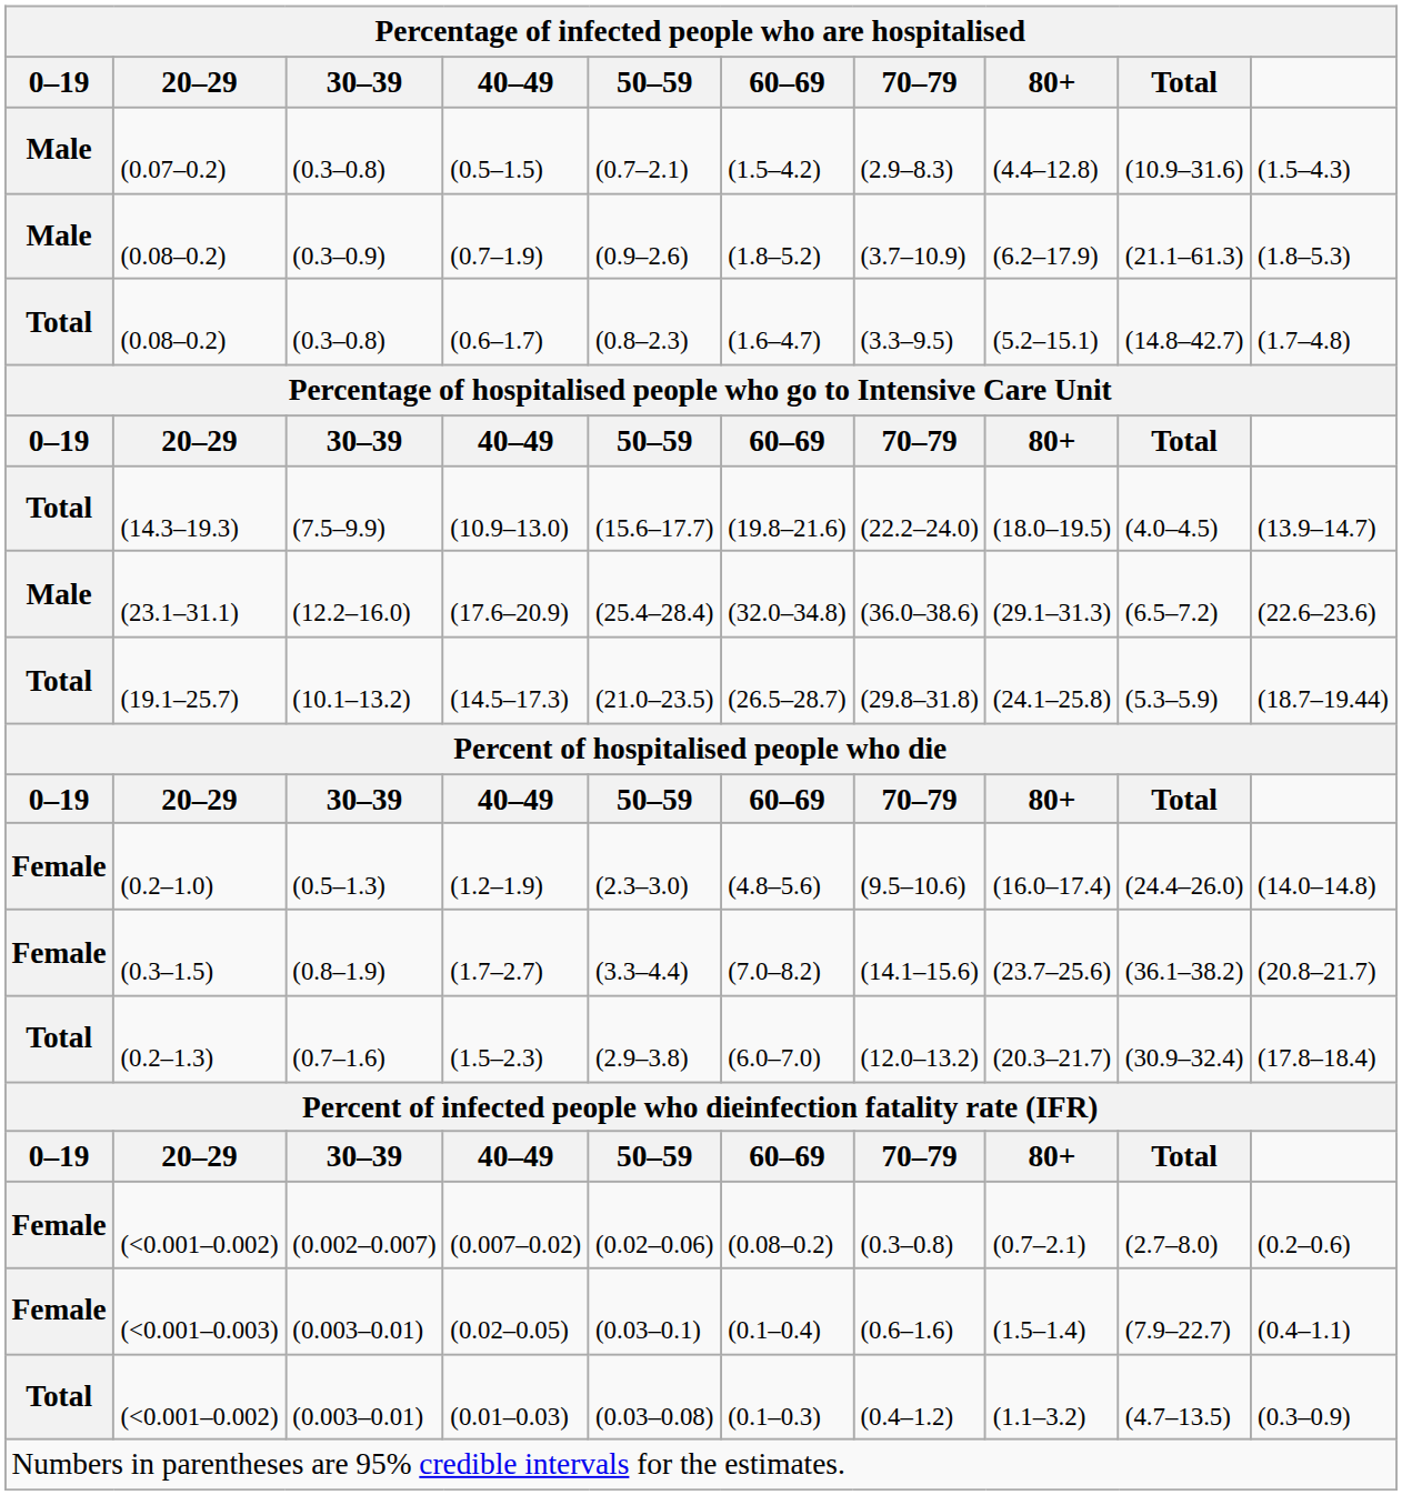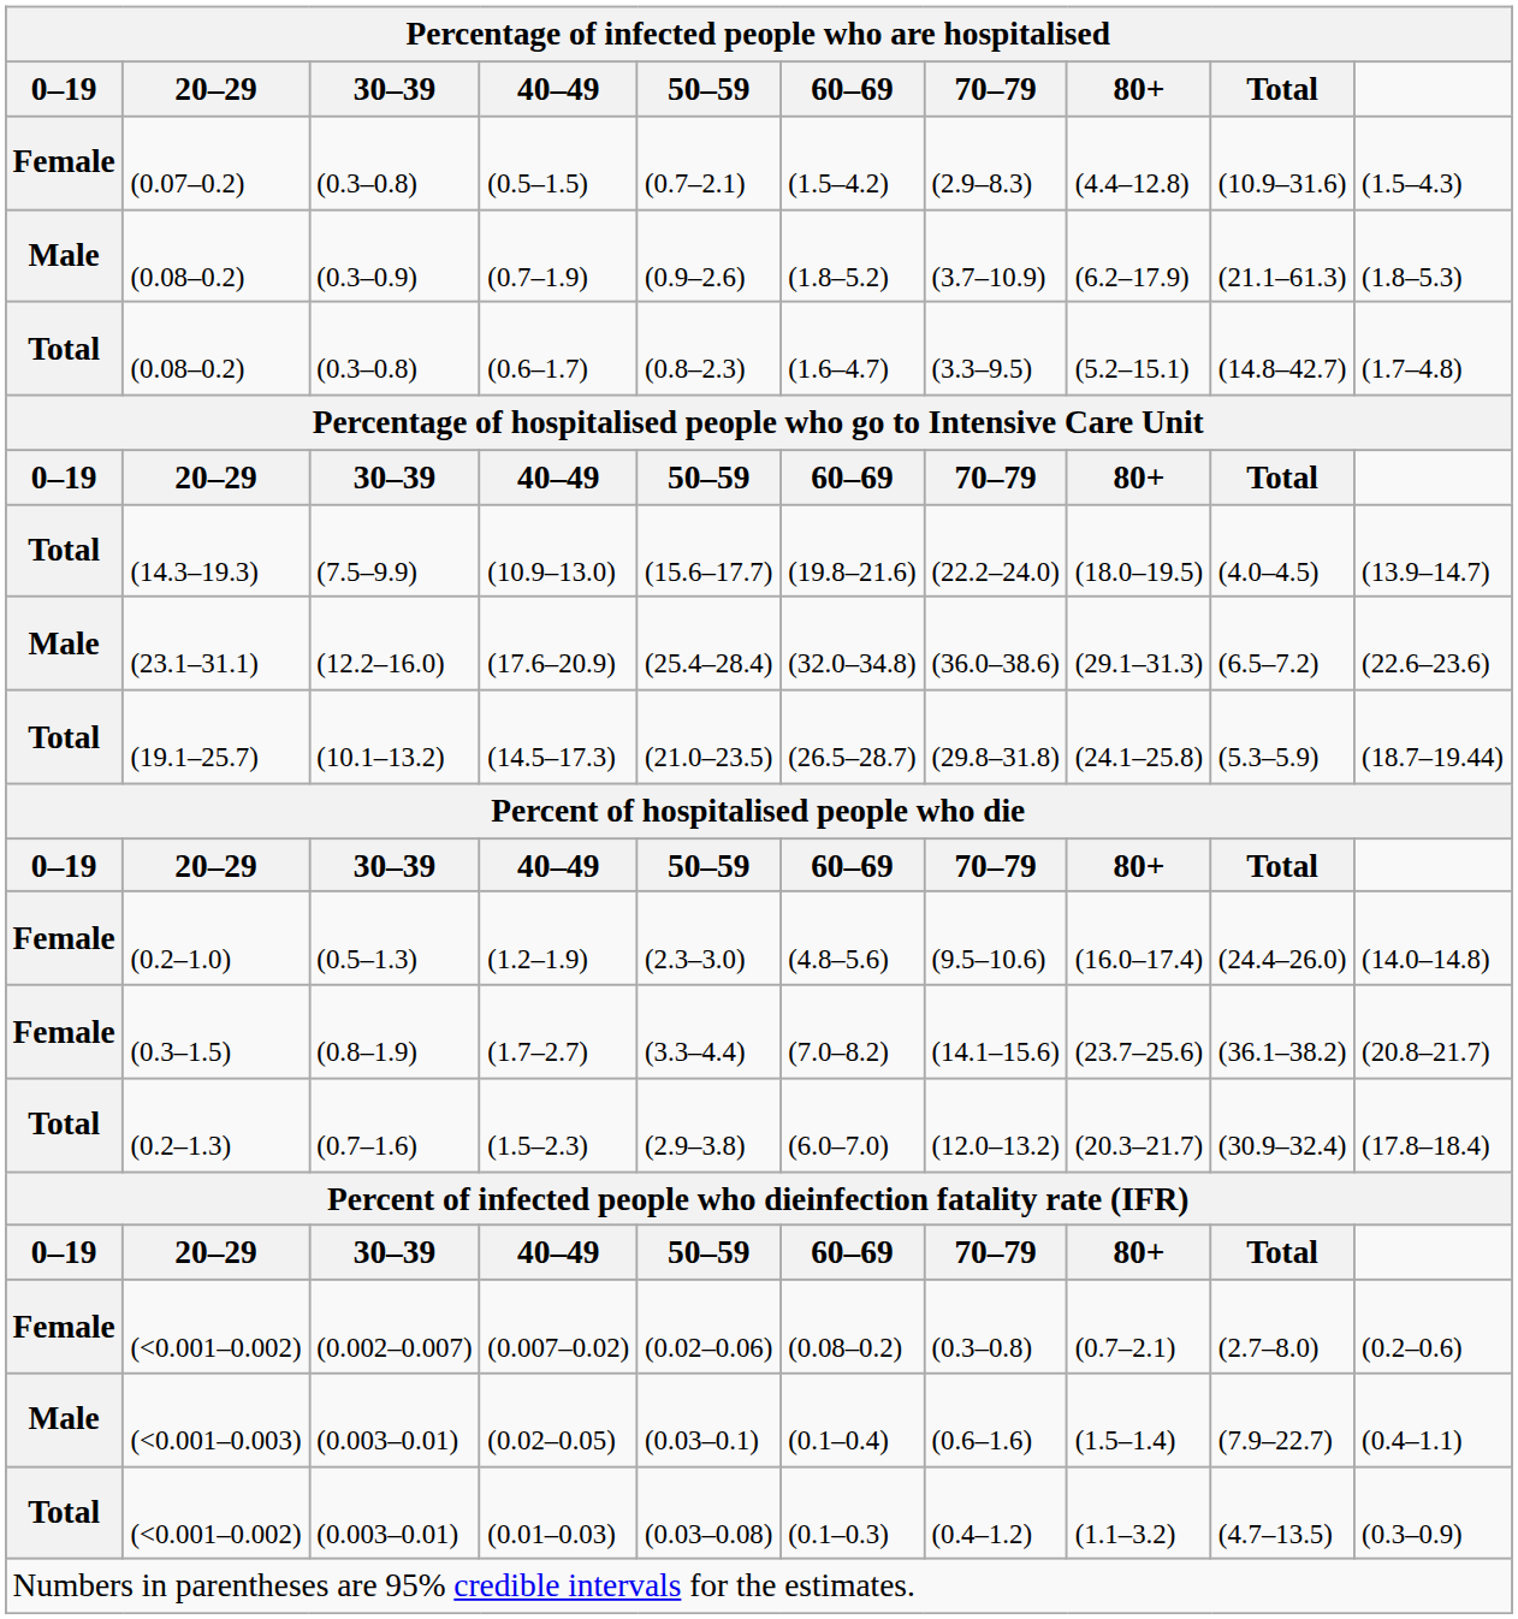 <table class="wikitable collapsible collapsed" style="margin-left:1em; font-size: 90%; float:right; clear:right">
 <tr>
 <th colspan=10>Percentage of infected people who are hospitalised</th>
 </tr>
 <tr>
 <th>0–19</th>
 <th>20–29</th>
 <th>30–39</th>
 <th>40–49</th>
 <th>50–59</th>
 <th>60–69</th>
 <th>70–79</th>
 <th>80+</th>
 <th>Total</th>
 </tr>
 <tr>
-<th>Male</th>
+<th>Female</th>
 <td><br><small>(0.07–0.2)</small></td>
 <td><br><small>(0.3–0.8)</small></td>
 <td><br><small>(0.5–1.5)</small></td>
 <td><br><small>(0.7–2.1)</small></td>
 <td><br><small>(1.5–4.2)</small></td>
 <td><br><small>(2.9–8.3)</small></td>
 <td><br><small>(4.4–12.8)</small></td>
 <td><br><small>(10.9–31.6)</small></td>
 <td><br><small>(1.5–4.3)</small></td>
 </tr>
 <tr>
 <th>Male</th>
 <td><br><small>(0.08–0.2)</small></td>
 <td><br><small>(0.3–0.9)</small></td>
 <td><br><small>(0.7–1.9)</small></td>
 <td><br><small>(0.9–2.6)</small></td>
 <td><br><small>(1.8–5.2)</small></td>
 <td><br><small>(3.7–10.9)</small></td>
 <td><br><small>(6.2–17.9)</small></td>
 <td><br><small>(21.1–61.3)</small></td>
 <td><br><small>(1.8–5.3)</small></td>
 </tr>
 <tr>
 <th>Total</th>
 <td><br><small>(0.08–0.2)</small></td>
 <td><br><small>(0.3–0.8)</small></td>
 <td><br><small>(0.6–1.7)</small></td>
 <td><br><small>(0.8–2.3)</small></td>
 <td><br><small>(1.6–4.7)</small></td>
 <td><br><small>(3.3–9.5)</small></td>
 <td><br><small>(5.2–15.1)</small></td>
 <td><br><small>(14.8–42.7)</small></td>
 <td><br><small>(1.7–4.8)</small></td>
 </tr>
 <tr>
 <th colspan=10>Percentage of hospitalised people who go to Intensive Care Unit</th>
 </tr>
 <tr>
 <th>0–19</th>
 <th>20–29</th>
 <th>30–39</th>
 <th>40–49</th>
 <th>50–59</th>
 <th>60–69</th>
 <th>70–79</th>
 <th>80+</th>
 <th>Total</th>
 </tr>
 <tr>
 <th>Total</th>
 <td><br><small>(14.3–19.3)</small></td>
 <td><br><small>(7.5–9.9)</small></td>
 <td><br><small>(10.9–13.0)</small></td>
 <td><br><small>(15.6–17.7)</small></td>
 <td><br><small>(19.8–21.6)</small></td>
 <td><br><small>(22.2–24.0)</small></td>
 <td><br><small>(18.0–19.5)</small></td>
 <td><br><small>(4.0–4.5)</small></td>
 <td><br><small>(13.9–14.7)</small></td>
 </tr>
 <tr>
 <th>Male</th>
 <td><br><small>(23.1–31.1)</small></td>
 <td><br><small>(12.2–16.0)</small></td>
 <td><br><small>(17.6–20.9)</small></td>
 <td><br><small>(25.4–28.4)</small></td>
 <td><br><small>(32.0–34.8)</small></td>
 <td><br><small>(36.0–38.6)</small></td>
 <td><br><small>(29.1–31.3)</small></td>
 <td><br><small>(6.5–7.2)</small></td>
 <td><br><small>(22.6–23.6)</small></td>
 </tr>
 <tr>
 <th>Total</th>
 <td><br><small>(19.1–25.7)</small></td>
 <td><br><small>(10.1–13.2)</small></td>
 <td><br><small>(14.5–17.3)</small></td>
 <td><br><small>(21.0–23.5)</small></td>
 <td><br><small>(26.5–28.7)</small></td>
 <td><br><small>(29.8–31.8)</small></td>
 <td><br><small>(24.1–25.8)</small></td>
 <td><br><small>(5.3–5.9)</small></td>
 <td><br><small>(18.7–19.44)</small></td>
 </tr>
 <tr>
 <th colspan=10>Percent of hospitalised people who die</th>
 </tr>
 <tr>
 <th>0–19</th>
 <th>20–29</th>
 <th>30–39</th>
 <th>40–49</th>
 <th>50–59</th>
 <th>60–69</th>
 <th>70–79</th>
 <th>80+</th>
 <th>Total</th>
 </tr>
 <tr>
 <th>Female</th>
 <td><br><small>(0.2–1.0)</small></td>
 <td><br><small>(0.5–1.3)</small></td>
 <td><br><small>(1.2–1.9)</small></td>
 <td><br><small>(2.3–3.0)</small></td>
 <td><br><small>(4.8–5.6)</small></td>
 <td><br><small>(9.5–10.6)</small></td>
 <td><br><small>(16.0–17.4)</small></td>
 <td><br><small>(24.4–26.0)</small></td>
 <td><br><small>(14.0–14.8)</small></td>
 </tr>
 <tr>
 <th>Female</th>
 <td><br><small>(0.3–1.5)</small></td>
 <td><br><small>(0.8–1.9)</small></td>
 <td><br><small>(1.7–2.7)</small></td>
 <td><br><small>(3.3–4.4)</small></td>
 <td><br><small>(7.0–8.2)</small></td>
 <td><br><small>(14.1–15.6)</small></td>
 <td><br><small>(23.7–25.6)</small></td>
 <td><br><small>(36.1–38.2)</small></td>
 <td><br><small>(20.8–21.7)</small></td>
 </tr>
 <tr>
 <th>Total</th>
 <td><br><small>(0.2–1.3)</small></td>
 <td><br><small>(0.7–1.6)</small></td>
 <td><br><small>(1.5–2.3)</small></td>
 <td><br><small>(2.9–3.8)</small></td>
 <td><br><small>(6.0–7.0)</small></td>
 <td><br><small>(12.0–13.2)</small></td>
 <td><br><small>(20.3–21.7)</small></td>
 <td><br><small>(30.9–32.4)</small></td>
 <td><br><small>(17.8–18.4)</small></td>
 </tr>
 <tr>
 <th colspan=10>Percent of infected people who dieinfection fatality rate (IFR)</th>
 </tr>
 <tr>
 <th>0–19</th>
 <th>20–29</th>
 <th>30–39</th>
 <th>40–49</th>
 <th>50–59</th>
 <th>60–69</th>
 <th>70–79</th>
 <th>80+</th>
 <th>Total</th>
 </tr>
 <tr>
 <th>Female</th>
 <td><br><small>(<0.001–0.002)</small></td>
 <td><br><small>(0.002–0.007)</small></td>
 <td><br><small>(0.007–0.02)</small></td>
 <td><br><small>(0.02–0.06)</small></td>
 <td><br><small>(0.08–0.2)</small></td>
 <td><br><small>(0.3–0.8)</small></td>
 <td><br><small>(0.7–2.1)</small></td>
 <td><br><small>(2.7–8.0)</small></td>
 <td><br><small>(0.2–0.6)</small></td>
 </tr>
 <tr>
-<th>Female</th>
+<th>Male</th>
 <td><br><small>(<0.001–0.003)</small></td>
 <td><br><small>(0.003–0.01)</small></td>
 <td><br><small>(0.02–0.05)</small></td>
 <td><br><small>(0.03–0.1)</small></td>
 <td><br><small>(0.1–0.4)</small></td>
 <td><br><small>(0.6–1.6)</small></td>
 <td><br><small>(1.5–1.4)</small></td>
 <td><br><small>(7.9–22.7)</small></td>
 <td><br><small>(0.4–1.1)</small></td>
 </tr>
 <tr>
 <th>Total</th>
 <td><br><small>(<0.001–0.002)</small></td>
 <td><br><small>(0.003–0.01)</small></td>
 <td><br><small>(0.01–0.03)</small></td>
 <td><br><small>(0.03–0.08)</small></td>
 <td><br><small>(0.1–0.3)</small></td>
 <td><br><small>(0.4–1.2)</small></td>
 <td><br><small>(1.1–3.2)</small></td>
 <td><br><small>(4.7–13.5)</small></td>
 <td><br><small>(0.3–0.9)</small></td>
 </tr>
 <tr>
 <td colspan=10>Numbers in parentheses are 95% <a href='#'>credible intervals</a> for the estimates.</td>
 </tr>
 </table>
